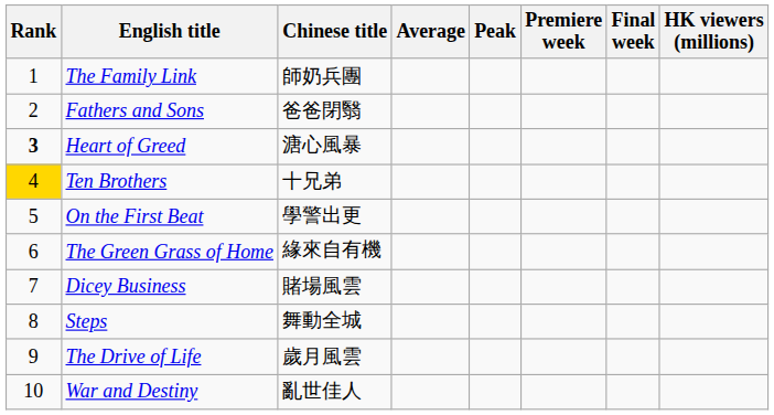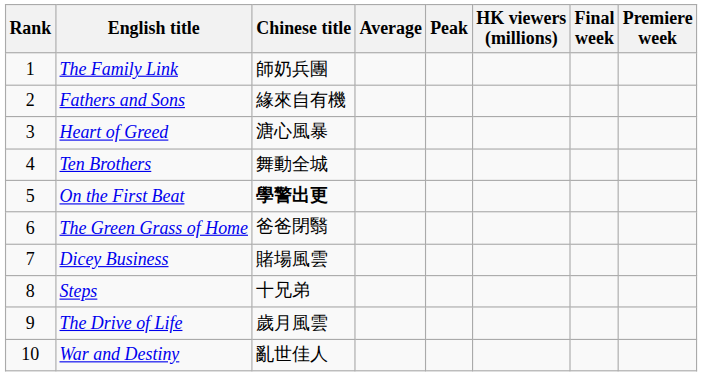 <table class="wikitable sortable" style="margin:auto; margin:auto;">
 <tr>
 <th>Rank</th>
 <th>English title</th>
 <th>Chinese title</th>
 <th>Average</th>
 <th>Peak</th>
+<th>HK viewers<br>(millions)</th>
+<th>Final<br>week</th>
 <th>Premiere<br>week</th>
-<th>Final<br>week</th>
-<th>HK viewers<br>(millions)</th>
 </tr>
 <tr>
 <td style="text-align:center;">1</td>
 <td><em><a href='#'>The Family Link</a></em></td>
 <td>師奶兵團</td>
 <td></td>
 <td></td>
 <td></td>
 <td></td>
 <td></td>
 </tr>
 <tr>
 <td style="text-align:center;">2</td>
 <td><em><a href='#'>Fathers and Sons</a></em></td>
-<td>爸爸閉翳</td>
+<td>緣來自有機</td>
 <td></td>
 <td></td>
 <td></td>
 <td></td>
 <td></td>
 </tr>
 <tr>
-<td style="text-align:center;"><strong>3</strong></td>
+<td style="text-align:center;">3</td>
 <td><em><a href='#'>Heart of Greed</a></em></td>
 <td>溏心風暴</td>
 <td></td>
 <td></td>
 <td></td>
 <td></td>
 <td></td>
 </tr>
 <tr>
-<td style="background: gold; text-align:center;">4</td>
+<td style="text-align:center;">4</td>
 <td><em><a href='#'>Ten Brothers</a></em></td>
-<td>十兄弟</td>
+<td>舞動全城</td>
 <td></td>
 <td></td>
 <td></td>
 <td></td>
 <td></td>
 </tr>
 <tr>
 <td style="text-align:center;">5</td>
 <td><em><a href='#'>On the First Beat</a></em></td>
-<td>學警出更</td>
+<td><strong>學警出更</strong></td>
 <td></td>
 <td></td>
 <td></td>
 <td></td>
 <td></td>
 </tr>
 <tr>
 <td style="text-align:center;">6</td>
 <td><em><a href='#'>The Green Grass of Home</a></em></td>
-<td>緣來自有機</td>
+<td>爸爸閉翳</td>
 <td></td>
 <td></td>
 <td></td>
 <td></td>
 <td></td>
 </tr>
 <tr>
 <td style="text-align:center;">7</td>
 <td><em><a href='#'>Dicey Business</a></em></td>
 <td>賭場風雲</td>
 <td></td>
 <td></td>
 <td></td>
 <td></td>
 <td></td>
 </tr>
 <tr>
 <td style="text-align:center;">8</td>
 <td><em><a href='#'>Steps</a></em></td>
-<td>舞動全城</td>
+<td>十兄弟</td>
 <td></td>
 <td></td>
 <td></td>
 <td></td>
 <td></td>
 </tr>
 <tr>
 <td style="text-align:center;">9</td>
 <td><em><a href='#'>The Drive of Life</a></em></td>
 <td>歲月風雲</td>
 <td></td>
 <td></td>
 <td></td>
 <td></td>
 <td></td>
 </tr>
 <tr>
 <td style="text-align:center;">10</td>
 <td><em><a href='#'>War and Destiny</a></em></td>
 <td>亂世佳人</td>
 <td></td>
 <td></td>
 <td></td>
 <td></td>
 <td></td>
 </tr>
 </table>
